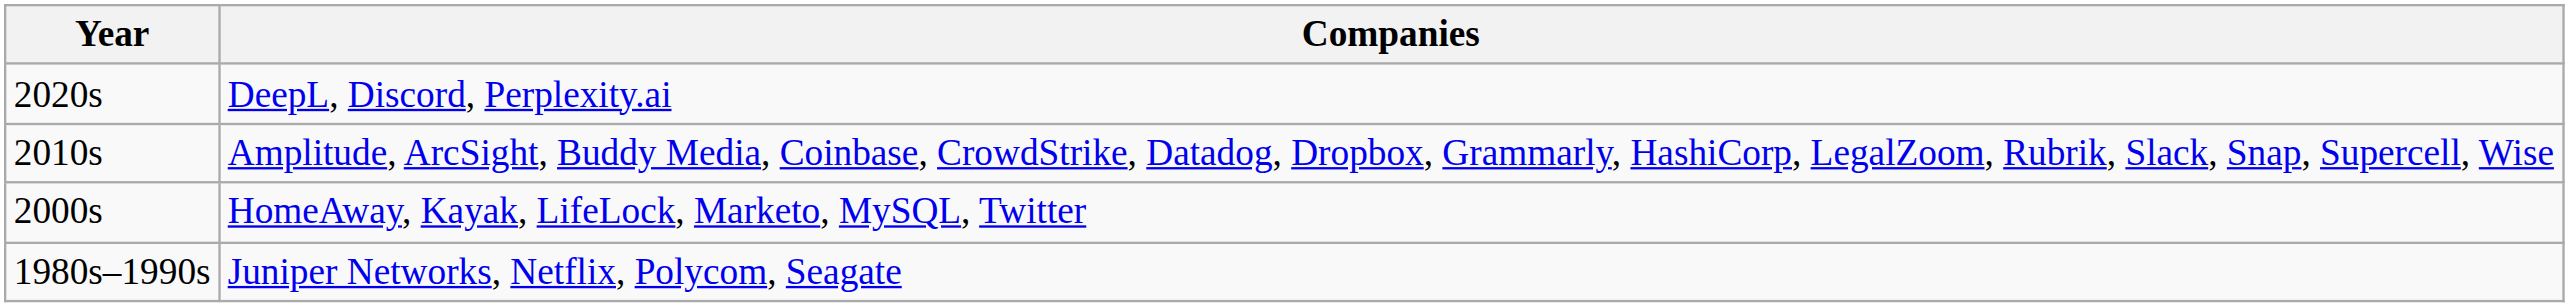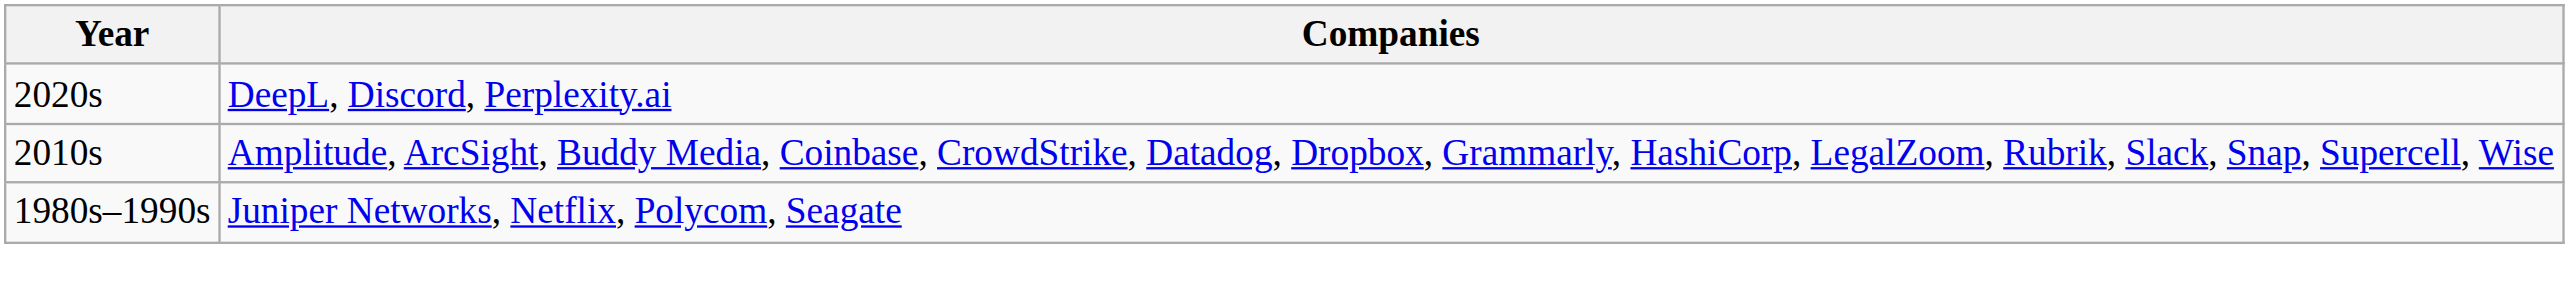 <table class="wikitable">
 <tr>
 <th>Year</th>
 <th>Companies</th>
 </tr>
 <tr>
 <td>2020s</td>
 <td><a href='#'>DeepL</a>, <a href='#'>Discord</a>, <a href='#'>Perplexity.ai</a></td>
 </tr>
 <tr>
 <td>2010s</td>
 <td><a href='#'>Amplitude</a>, <a href='#'>ArcSight</a>, <a href='#'>Buddy Media</a>, <a href='#'>Coinbase</a>, <a href='#'>CrowdStrike</a>, <a href='#'>Datadog</a>, <a href='#'>Dropbox</a>, <a href='#'>Grammarly</a>, <a href='#'>HashiCorp</a>, <a href='#'>LegalZoom</a>, <a href='#'>Rubrik</a>, <a href='#'>Slack</a>, <a href='#'>Snap</a>, <a href='#'>Supercell</a>,  <a href='#'>Wise</a></td>
 </tr>
 <tr>
-<td>2000s</td>
-<td><a href='#'>HomeAway</a>, <a href='#'>Kayak</a>, <a href='#'>LifeLock</a>, <a href='#'>Marketo</a>, <a href='#'>MySQL</a>, <a href='#'>Twitter</a></td>
-</tr>
-<tr>
 <td>1980s–1990s</td>
 <td><a href='#'>Juniper Networks</a>, <a href='#'>Netflix</a>, <a href='#'>Polycom</a>, <a href='#'>Seagate</a></td>
 </tr>
 </table>
